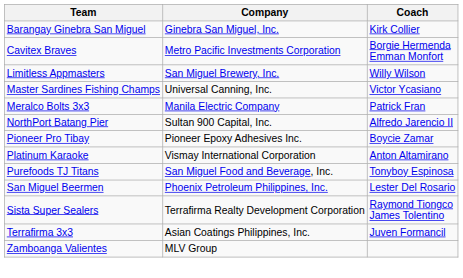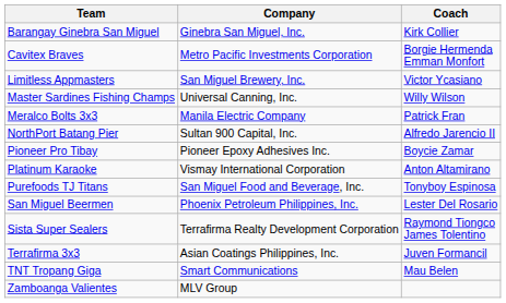 <table class="wikitable" style="font-size:90%;">
 <tr>
 <th>Team</th>
 <th>Company</th>
 <th>Coach</th>
 </tr>
 <tr>
 <td><a href='#'>Barangay Ginebra San Miguel</a></td>
 <td><a href='#'>Ginebra San Miguel, Inc.</a></td>
 <td><a href='#'>Kirk Collier</a></td>
 </tr>
 <tr>
 <td><a href='#'>Cavitex Braves</a></td>
 <td><a href='#'>Metro Pacific Investments Corporation</a></td>
 <td><a href='#'>Borgie Hermenda</a> <br> <a href='#'>Emman Monfort</a></td>
 </tr>
 <tr>
 <td><a href='#'>Limitless Appmasters</a></td>
 <td><a href='#'>San Miguel Brewery, Inc.</a></td>
-<td><a href='#'>Willy Wilson</a></td>
+<td><a href='#'>Victor Ycasiano</a></td>
 </tr>
 <tr>
 <td><a href='#'>Master Sardines Fishing Champs</a></td>
 <td>Universal Canning, Inc.</td>
-<td><a href='#'>Victor Ycasiano</a></td>
+<td><a href='#'>Willy Wilson</a></td>
 </tr>
 <tr>
 <td><a href='#'>Meralco Bolts 3x3</a></td>
 <td><a href='#'>Manila Electric Company</a></td>
 <td><a href='#'>Patrick Fran</a></td>
 </tr>
 <tr>
 <td><a href='#'>NorthPort Batang Pier</a></td>
 <td>Sultan 900 Capital, Inc.</td>
 <td><a href='#'>Alfredo Jarencio II</a></td>
 </tr>
 <tr>
 <td><a href='#'>Pioneer Pro Tibay</a></td>
 <td>Pioneer Epoxy Adhesives Inc.</td>
 <td><a href='#'>Boycie Zamar</a></td>
 </tr>
 <tr>
 <td><a href='#'>Platinum Karaoke</a></td>
 <td>Vismay International Corporation</td>
 <td><a href='#'>Anton Altamirano</a></td>
 </tr>
 <tr>
 <td><a href='#'>Purefoods TJ Titans</a></td>
 <td><a href='#'>San Miguel Food and Beverage</a>, Inc.</td>
 <td><a href='#'>Tonyboy Espinosa</a></td>
 </tr>
 <tr>
 <td><a href='#'>San Miguel Beermen</a></td>
 <td><a href='#'>Phoenix Petroleum Philippines, Inc.</a></td>
 <td><a href='#'>Lester Del Rosario</a></td>
 </tr>
 <tr>
 <td><a href='#'>Sista Super Sealers</a></td>
 <td>Terrafirma Realty Development Corporation</td>
 <td><a href='#'>Raymond Tiongco</a> <br> <a href='#'>James Tolentino</a></td>
 </tr>
 <tr>
 <td><a href='#'>Terrafirma 3x3</a></td>
 <td>Asian Coatings Philippines, Inc.</td>
 <td><a href='#'>Juven Formancil</a></td>
 </tr>
 <tr>
+<td><a href='#'>TNT Tropang Giga</a></td>
+<td><a href='#'>Smart Communications</a></td>
+<td><a href='#'>Mau Belen</a></td>
+</tr>
+<tr>
 <td><a href='#'>Zamboanga Valientes</a></td>
 <td>MLV Group</td>
 <td></td>
 </tr>
 </table>
